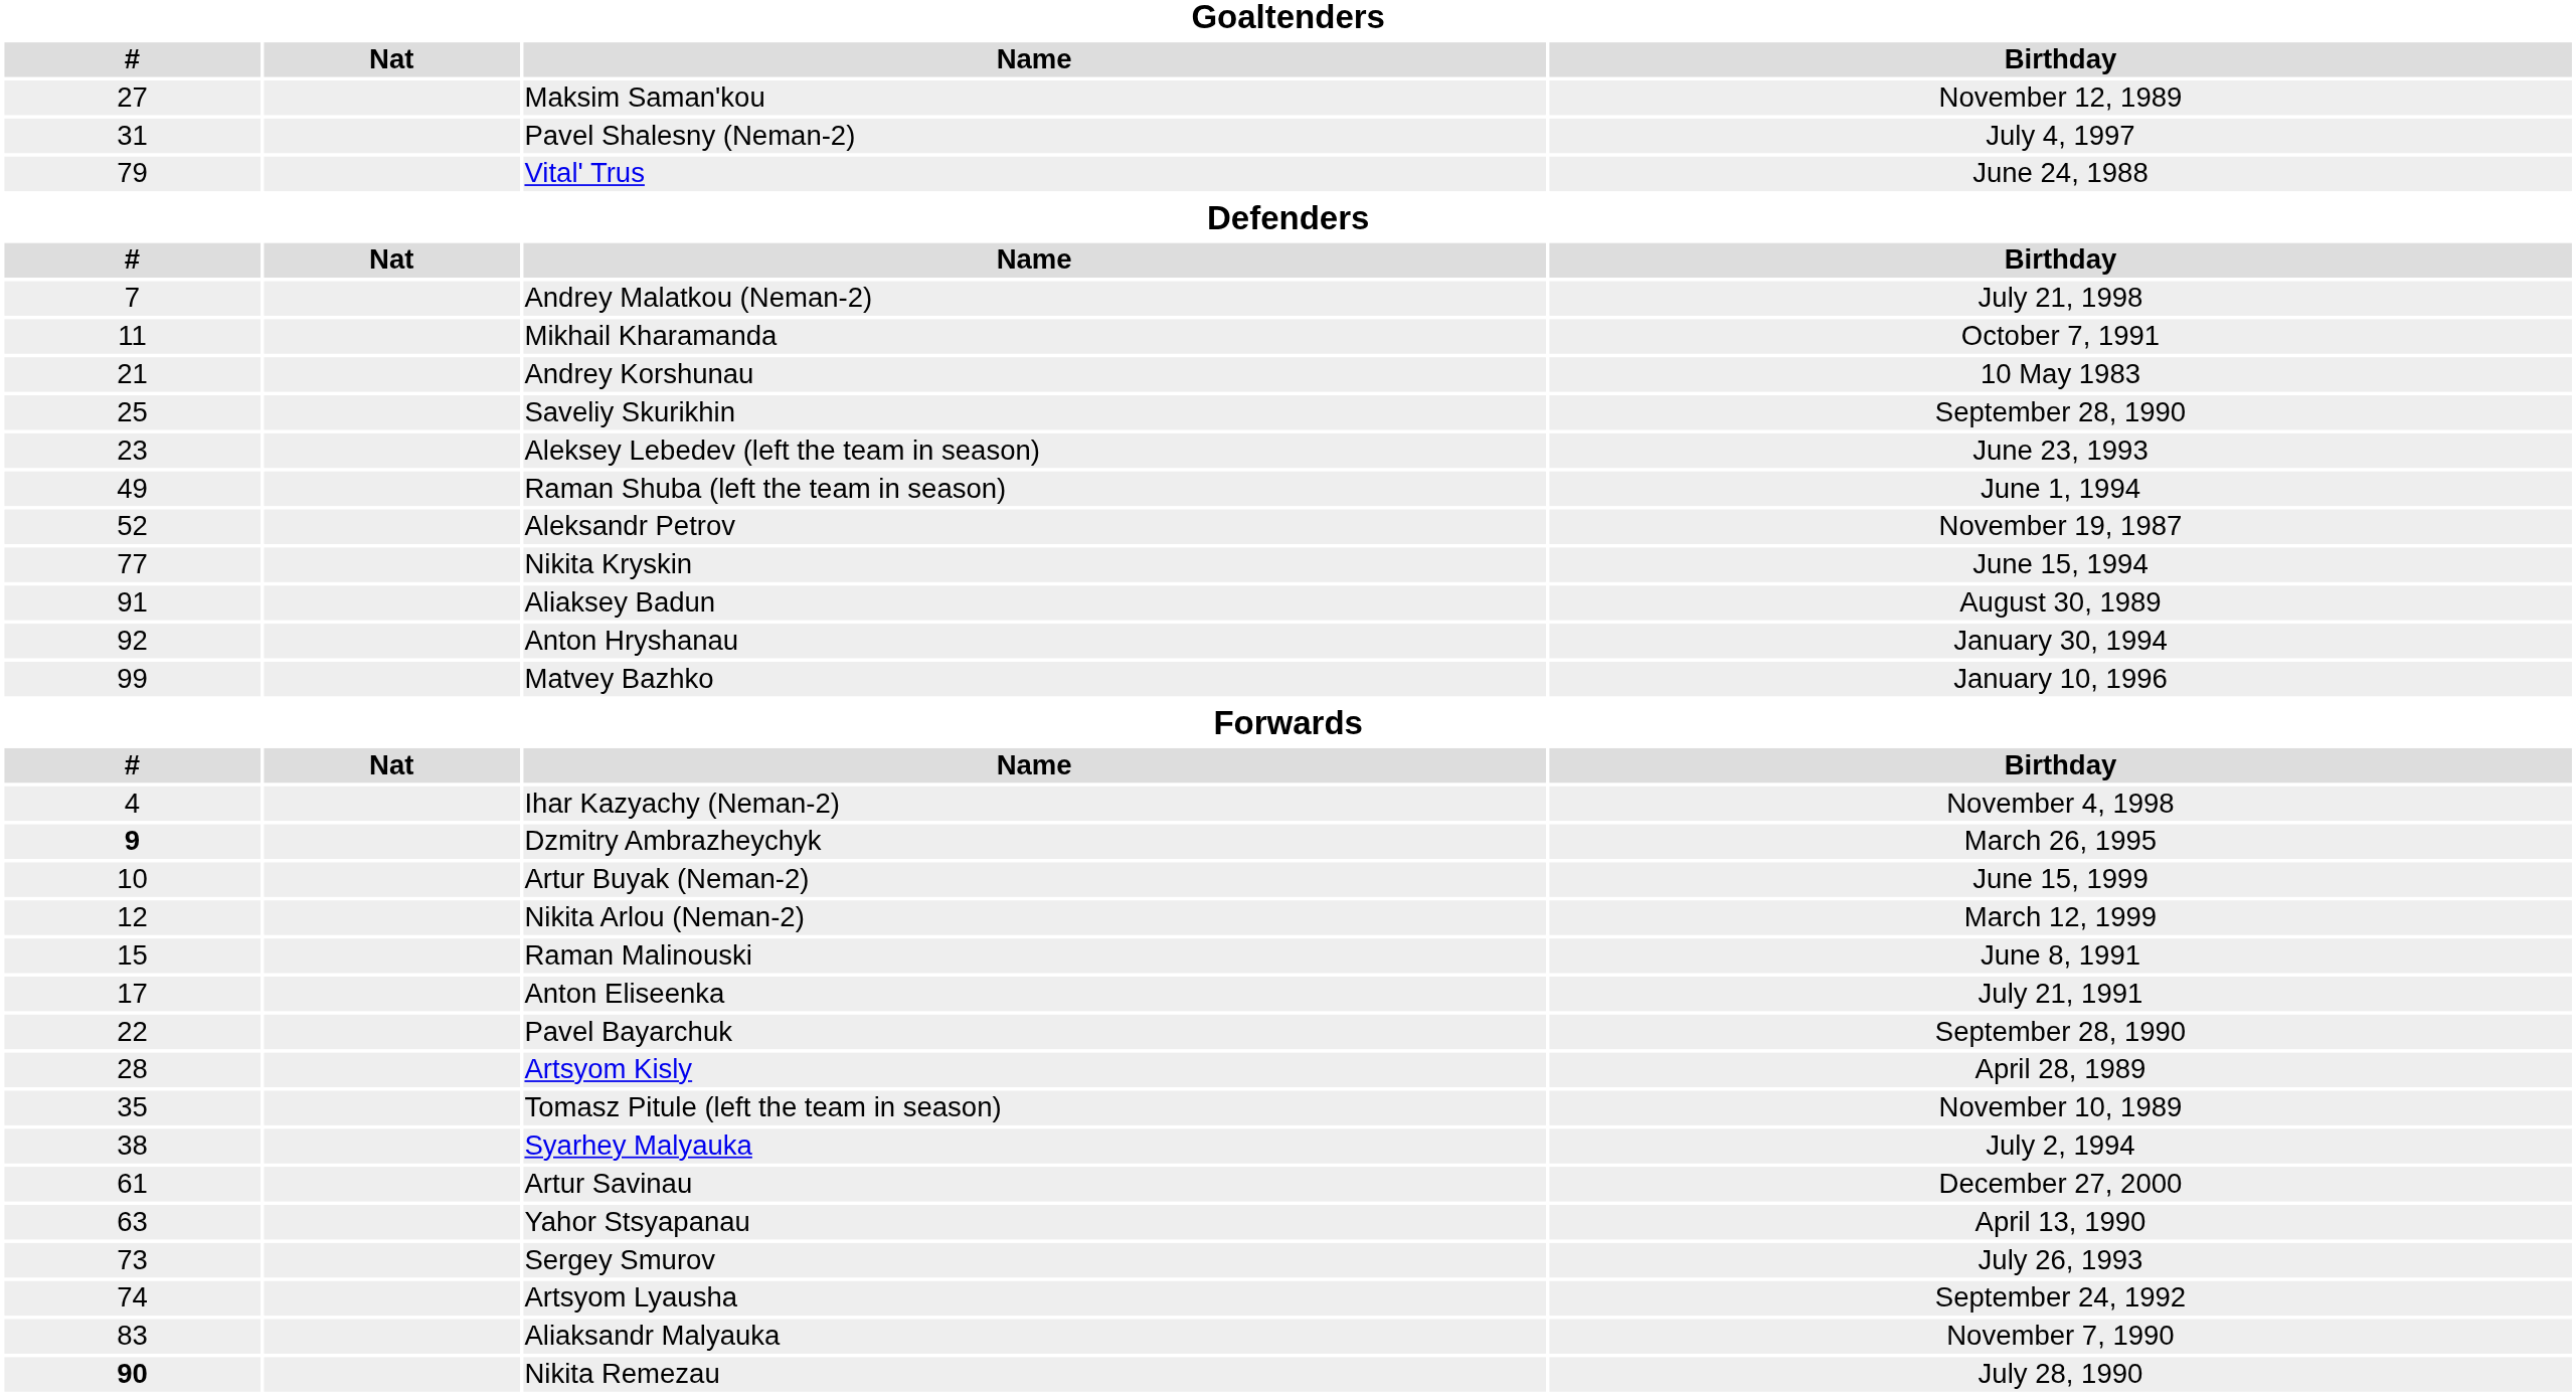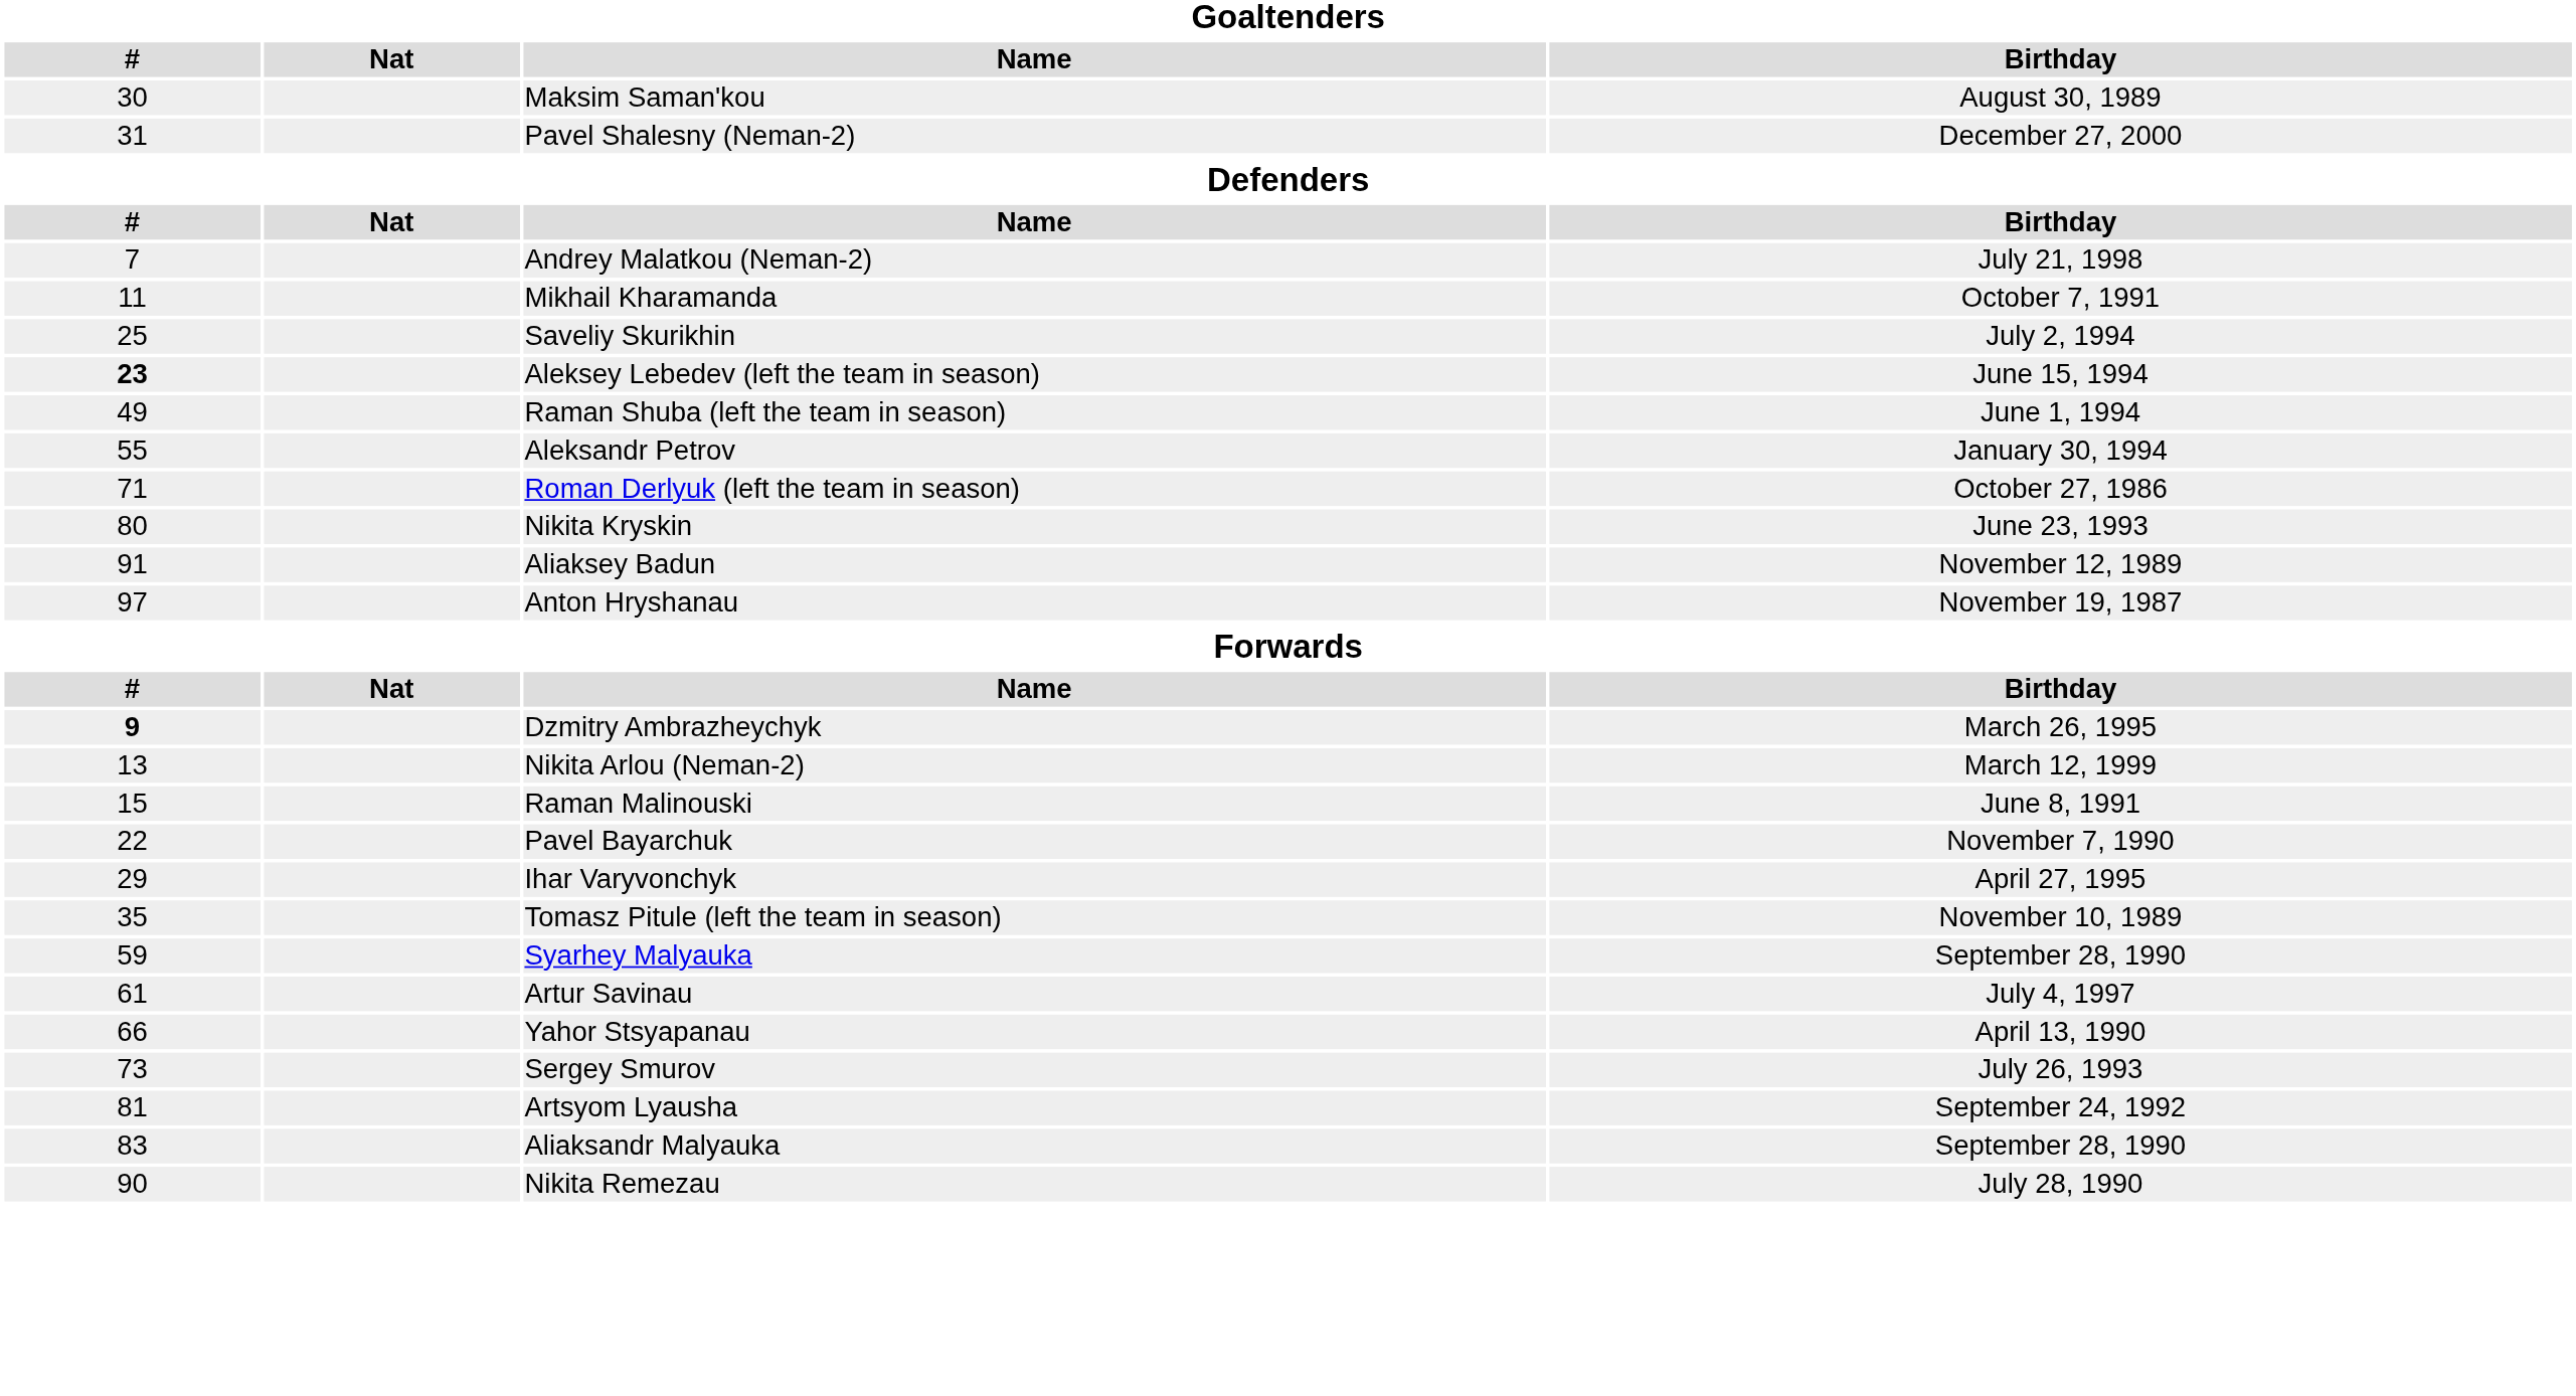 <table width=75%>
 <tr>
 <td align=center colspan=4><big><strong>Goaltenders</strong></big></td>
 </tr>
 <tr bgcolor="#dddddd">
 <th width=10%>#</th>
 <th width=10%>Nat</th>
 <th width=40%>Name</th>
 <th width=40%>Birthday</th>
 </tr>
 <tr bgcolor="#eeeeee" align=center>
-<td>27</td>
+<td>30</td>
 <td></td>
 <td align=left>Maksim Saman'kou</td>
-<td>November 12, 1989</td>
+<td>August 30, 1989</td>
 </tr>
 <tr bgcolor="#eeeeee" align=center>
 <td>31</td>
 <td></td>
 <td align=left>Pavel Shalesny (Neman-2)</td>
-<td>July 4, 1997</td>
-</tr>
-<tr bgcolor="#eeeeee" align=center>
-<td>79</td>
-<td></td>
-<td align=left><a href='#'>Vital' Trus</a></td>
-<td>June 24, 1988</td>
+<td>December 27, 2000</td>
 </tr>
 <tr bgcolor="#eeeeee" align=center>
 </tr>
 <tr>
 <td align=center colspan=4><big><strong>Defenders</strong></big></td>
 </tr>
 <tr bgcolor="#dddddd">
 <th>#</th>
 <th>Nat</th>
 <th>Name</th>
 <th>Birthday</th>
 </tr>
 <tr bgcolor="#eeeeee" align=center>
 <td>7</td>
 <td></td>
 <td align=left>Andrey Malatkou (Neman-2)</td>
 <td>July 21, 1998</td>
 </tr>
 <tr bgcolor="#eeeeee" align=center>
 <td>11</td>
 <td></td>
 <td align=left>Mikhail Kharamanda</td>
 <td>October 7, 1991</td>
 </tr>
 <tr bgcolor="#eeeeee" align=center>
-<td>21</td>
-<td></td>
-<td align=left>Andrey Korshunau</td>
-<td>10 May 1983</td>
-</tr>
-<tr bgcolor="#eeeeee" align=center>
 <td>25</td>
 <td></td>
 <td align=left>Saveliy Skurikhin</td>
-<td>September 28, 1990</td>
+<td>July 2, 1994</td>
 </tr>
 <tr bgcolor="#eeeeee" align=center>
-<td>23</td>
+<td><strong>23</strong></td>
 <td></td>
 <td align=left>Aleksey Lebedev (left the team in season)</td>
-<td>June 23, 1993</td>
+<td>June 15, 1994</td>
 </tr>
 <tr bgcolor="#eeeeee" align=center>
 <td>49</td>
 <td></td>
 <td align=left>Raman Shuba (left the team in season)</td>
 <td>June 1, 1994</td>
 </tr>
 <tr bgcolor="#eeeeee" align=center>
-<td>52</td>
+<td>55</td>
 <td></td>
 <td align=left>Aleksandr Petrov</td>
-<td>November 19, 1987</td>
+<td>January 30, 1994</td>
 </tr>
 <tr bgcolor="#eeeeee" align=center>
-<td>77</td>
+<td>71</td>
+<td></td>
+<td align=left><a href='#'>Roman Derlyuk</a> (left the team in season)</td>
+<td>October 27, 1986</td>
+</tr>
+<tr bgcolor="#eeeeee" align=center>
+<td>80</td>
 <td></td>
 <td align=left>Nikita Kryskin</td>
-<td>June 15, 1994</td>
+<td>June 23, 1993</td>
 </tr>
 <tr bgcolor="#eeeeee" align=center>
 <td>91</td>
 <td></td>
 <td align=left>Aliaksey Badun</td>
-<td>August 30, 1989</td>
+<td>November 12, 1989</td>
 </tr>
 <tr bgcolor="#eeeeee" align=center>
-<td>92</td>
+<td>97</td>
 <td></td>
 <td align=left>Anton Hryshanau</td>
-<td>January 30, 1994</td>
-</tr>
-<tr bgcolor="#eeeeee" align=center>
-<td>99</td>
-<td></td>
-<td align=left>Matvey Bazhko</td>
-<td>January 10, 1996</td>
+<td>November 19, 1987</td>
 </tr>
 <tr bgcolor="#eeeeee" align=center>
 </tr>
 <tr>
 <td align=center colspan=4><big><strong>Forwards</strong></big></td>
 </tr>
 <tr bgcolor="#dddddd">
 <th>#</th>
 <th>Nat</th>
 <th>Name</th>
 <th>Birthday</th>
 </tr>
 <tr bgcolor="#eeeeee" align=center>
-<td>4</td>
-<td></td>
-<td align=left>Ihar Kazyachy (Neman-2)</td>
-<td>November 4, 1998</td>
-</tr>
-<tr bgcolor="#eeeeee" align=center>
 <td><strong>9</strong></td>
 <td></td>
 <td align=left>Dzmitry Ambrazheychyk</td>
 <td>March 26, 1995</td>
 </tr>
 <tr bgcolor="#eeeeee" align=center>
-<td>10</td>
-<td></td>
-<td align=left>Artur Buyak (Neman-2)</td>
-<td>June 15, 1999</td>
-</tr>
-<tr bgcolor="#eeeeee" align=center>
-<td>12</td>
+<td>13</td>
 <td></td>
 <td align=left>Nikita Arlou (Neman-2)</td>
 <td>March 12, 1999</td>
 </tr>
 <tr bgcolor="#eeeeee" align=center>
 <td>15</td>
 <td></td>
 <td align=left>Raman Malinouski</td>
 <td>June 8, 1991</td>
 </tr>
 <tr bgcolor="#eeeeee" align=center>
-<td>17</td>
-<td></td>
-<td align=left>Anton Eliseenka</td>
-<td>July 21, 1991</td>
-</tr>
-<tr bgcolor="#eeeeee" align=center>
 <td>22</td>
 <td></td>
 <td align=left>Pavel Bayarchuk</td>
-<td>September 28, 1990</td>
+<td>November 7, 1990</td>
 </tr>
 <tr bgcolor="#eeeeee" align=center>
-<td>28</td>
+<td>29</td>
 <td></td>
-<td align=left><a href='#'>Artsyom Kisly</a></td>
-<td>April 28, 1989</td>
+<td align=left>Ihar Varyvonchyk</td>
+<td>April 27, 1995</td>
 </tr>
 <tr bgcolor="#eeeeee" align=center>
 <td>35</td>
 <td></td>
 <td align=left>Tomasz Pitule (left the team in season)</td>
 <td>November 10, 1989</td>
 </tr>
 <tr bgcolor="#eeeeee" align=center>
-<td>38</td>
+<td>59</td>
 <td></td>
 <td align=left><a href='#'>Syarhey Malyauka</a></td>
-<td>July 2, 1994</td>
+<td>September 28, 1990</td>
 </tr>
 <tr bgcolor="#eeeeee" align=center>
 <td>61</td>
 <td></td>
 <td align=left>Artur Savinau</td>
-<td>December 27, 2000</td>
+<td>July 4, 1997</td>
 </tr>
 <tr bgcolor="#eeeeee" align=center>
-<td>63</td>
+<td>66</td>
 <td></td>
 <td align=left>Yahor Stsyapanau</td>
 <td>April 13, 1990</td>
 </tr>
 <tr bgcolor="#eeeeee" align=center>
 <td>73</td>
 <td></td>
 <td align=left>Sergey Smurov</td>
 <td>July 26, 1993</td>
 </tr>
 <tr bgcolor="#eeeeee" align=center>
-<td>74</td>
+<td>81</td>
 <td></td>
 <td align=left>Artsyom Lyausha</td>
 <td>September 24, 1992</td>
 </tr>
 <tr bgcolor="#eeeeee" align=center>
 <td>83</td>
 <td></td>
 <td align=left>Aliaksandr Malyauka</td>
-<td>November 7, 1990</td>
+<td>September 28, 1990</td>
 </tr>
 <tr bgcolor="#eeeeee" align=center>
-<td><strong>90</strong></td>
+<td>90</td>
 <td></td>
 <td align=left>Nikita Remezau</td>
 <td>July 28, 1990</td>
 </tr>
 <tr bgcolor="#eeeeee" align=center>
 </tr>
 </table>
